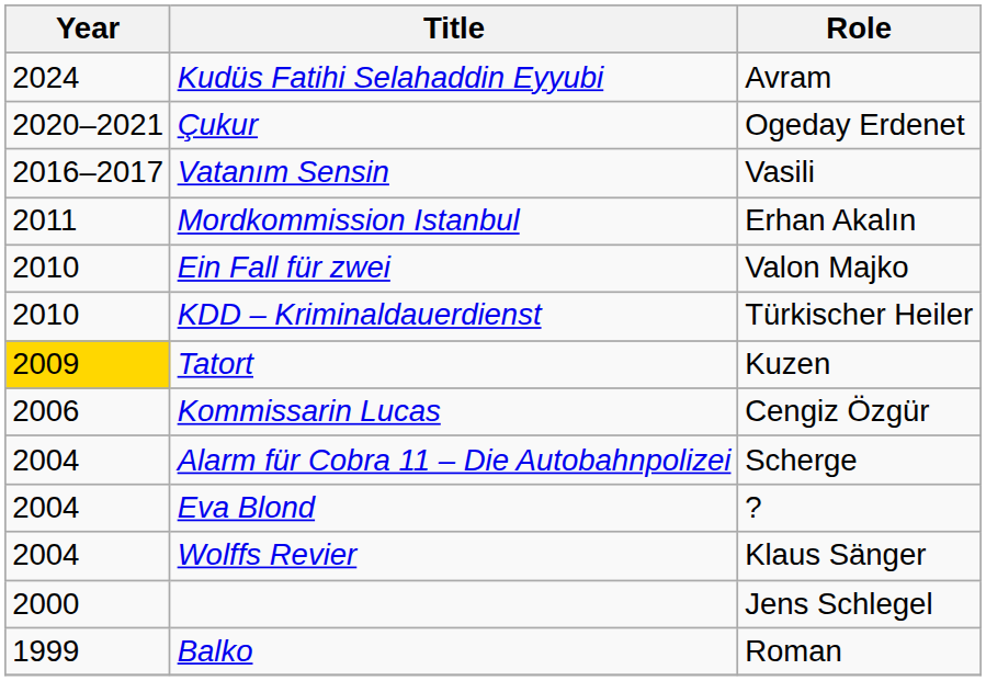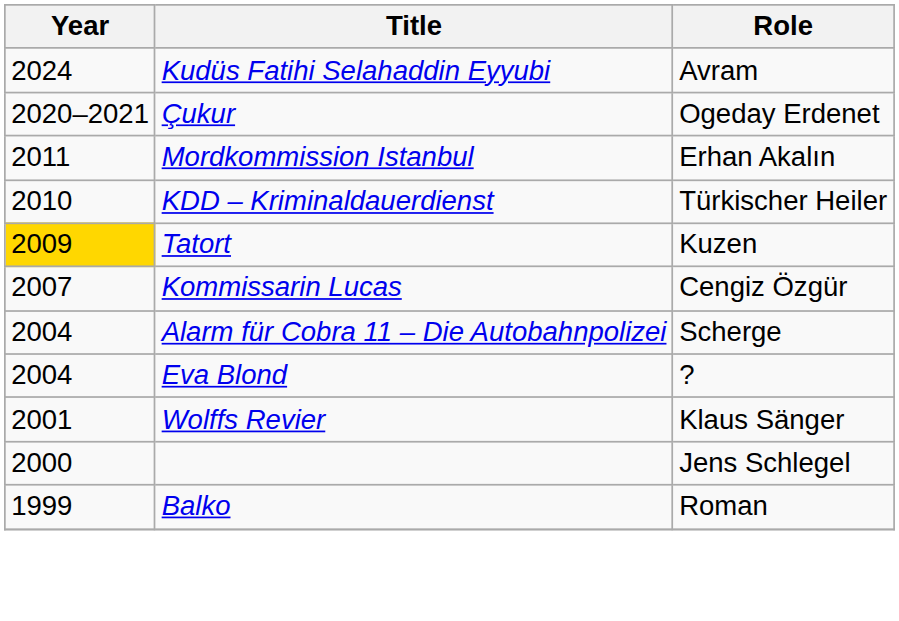 <table class="wikitable">
 <tr>
 <th>Year</th>
 <th>Title</th>
 <th>Role</th>
 </tr>
 <tr>
 <td>2024</td>
 <td><em><a href='#'>Kudüs Fatihi Selahaddin Eyyubi</a></em></td>
 <td>Avram</td>
 </tr>
 <tr>
 <td>2020–2021</td>
 <td><em><a href='#'>Çukur</a></em></td>
 <td>Ogeday Erdenet</td>
 </tr>
 <tr>
-<td>2016–2017</td>
-<td><em><a href='#'>Vatanım Sensin</a></em></td>
-<td>Vasili</td>
-</tr>
-<tr>
 <td>2011</td>
 <td><em><a href='#'>Mordkommission Istanbul</a></em></td>
 <td>Erhan Akalın</td>
-</tr>
-<tr>
-<td>2010</td>
-<td><em><a href='#'>Ein Fall für zwei</a></em></td>
-<td>Valon Majko</td>
 </tr>
 <tr>
 <td>2010</td>
 <td><em><a href='#'>KDD – Kriminaldauerdienst</a></em></td>
 <td>Türkischer Heiler</td>
 </tr>
 <tr>
 <td style="background: gold;">2009</td>
 <td><em><a href='#'>Tatort</a></em></td>
 <td>Kuzen</td>
 </tr>
 <tr>
-<td>2006</td>
+<td>2007</td>
 <td><em><a href='#'>Kommissarin Lucas</a></em></td>
 <td>Cengiz Özgür</td>
 </tr>
 <tr>
 <td>2004</td>
 <td><em><a href='#'>Alarm für Cobra 11 – Die Autobahnpolizei</a></em></td>
 <td>Scherge</td>
 </tr>
 <tr>
 <td>2004</td>
 <td><em><a href='#'>Eva Blond</a></em></td>
 <td>?</td>
 </tr>
 <tr>
-<td>2004</td>
+<td>2001</td>
 <td><em><a href='#'>Wolffs Revier</a></em></td>
 <td>Klaus Sänger</td>
 </tr>
 <tr>
 <td>2000</td>
 <td><em></em></td>
 <td>Jens Schlegel</td>
 </tr>
 <tr>
 <td>1999</td>
 <td><em><a href='#'>Balko</a></em></td>
 <td>Roman</td>
 </tr>
 <tr>
 </tr>
 </table>
